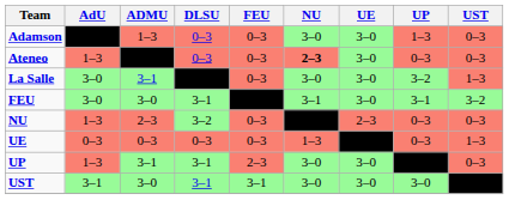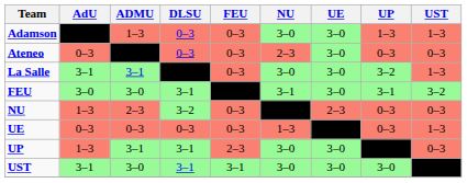 <table class=wikitable style="text-align:center;">
 <tr>
 <th width=12%>Team</th>
 <th width=11%><a href='#'>AdU</a></th>
 <th width=11%><a href='#'>ADMU</a></th>
 <th width=11%><a href='#'>DLSU</a></th>
 <th width=11%><a href='#'>FEU</a></th>
 <th width=11%><a href='#'>NU</a></th>
 <th width=11%><a href='#'>UE</a></th>
 <th width=11%><a href='#'>UP</a></th>
 <th width=11%><a href='#'>UST</a></th>
 </tr>
 <tr>
 <td style="text-align:left"><strong><a href='#'>Adamson</a></strong></td>
 <td style="background:black"></td>
 <td style="background:salmon"> 1–3</td>
 <td style="background:salmon"> <a href='#'>0–3</a></td>
 <td style="background:salmon"> 0–3</td>
 <td style="background:#98fb98"> 3–0</td>
 <td style="background:#98fb98"> 3–0</td>
 <td style="background:salmon"> 1–3</td>
-<td style="background:salmon"> 0–3</td>
+<td style="background:salmon"> 1–3</td>
 </tr>
 <tr>
 <td style="text-align:left"><strong><a href='#'>Ateneo</a></strong></td>
-<td style="background:salmon"> 1–3</td>
+<td style="background:salmon"> 0–3</td>
 <td style="background:black"></td>
 <td style="background:salmon"> <a href='#'>0–3</a></td>
 <td style="background:salmon"> 0–3</td>
-<td style="background:salmon"><strong> 2–3</strong></td>
+<td style="background:salmon"> 2–3</td>
 <td style="background:#98fb98"> 3–0</td>
 <td style="background:salmon"> 0–3</td>
 <td style="background:salmon"> 0–3</td>
 </tr>
 <tr>
 <td style="text-align:left"><strong><a href='#'>La Salle</a></strong></td>
-<td style="background:#98fb98"> 3–0</td>
+<td style="background:#98fb98"> 3–1</td>
 <td style="background:#98fb98"> <a href='#'>3–1</a></td>
 <td style="background:black"></td>
 <td style="background:salmon"> 0–3</td>
 <td style="background:#98fb98"> 3–0</td>
 <td style="background:#98fb98"> 3–0</td>
 <td style="background:#98fb98"> 3–2</td>
 <td style="background:salmon"> 1–3</td>
 </tr>
 <tr>
 <td style="text-align:left"><strong><a href='#'>FEU</a></strong></td>
 <td style="background:#98fb98"> 3–0</td>
 <td style="background:#98fb98"> 3–0</td>
 <td style="background:#98fb98"> 3–1</td>
 <td style="background:black"></td>
 <td style="background:#98fb98"> 3–1</td>
 <td style="background:#98fb98"> 3–0</td>
 <td style="background:#98fb98"> 3–1</td>
 <td style="background:#98fb98"> 3–2</td>
 </tr>
 <tr>
 <td style="text-align:left"><strong><a href='#'>NU</a></strong></td>
 <td style="background:salmon"> 1–3</td>
 <td style="background:salmon"> 2–3</td>
 <td style="background:#98fb98"> 3–2</td>
 <td style="background:salmon"> 0–3</td>
 <td style="background:black"></td>
 <td style="background:salmon"> 2–3</td>
 <td style="background:salmon"> 0–3</td>
 <td style="background:salmon"> 0–3</td>
 </tr>
 <tr>
 <td style="text-align:left"><strong><a href='#'>UE</a></strong></td>
 <td style="background:salmon"> 0–3</td>
 <td style="background:salmon"> 0–3</td>
 <td style="background:salmon"> 0–3</td>
 <td style="background:salmon"> 0–3</td>
 <td style="background:salmon"> 1–3</td>
 <td style="background:black"></td>
 <td style="background:salmon"> 0–3</td>
 <td style="background:salmon"> 1–3</td>
 </tr>
 <tr>
 <td style="text-align:left"><strong><a href='#'>UP</a></strong></td>
 <td style="background:salmon"> 1–3</td>
 <td style="background:#98fb98"> 3–1</td>
 <td style="background:#98fb98"> 3–1</td>
 <td style="background:salmon"> 2–3</td>
 <td style="background:#98fb98"> 3–0</td>
 <td style="background:#98fb98"> 3–0</td>
 <td style="background:black"></td>
 <td style="background:salmon"> 0–3</td>
 </tr>
 <tr>
 <td style="text-align:left"><strong><a href='#'>UST</a></strong></td>
 <td style="background:#98fb98"> 3–1</td>
 <td style="background:#98fb98"> 3–0</td>
 <td style="background:#98fb98"> <a href='#'>3–1</a></td>
 <td style="background:#98fb98"> 3–1</td>
 <td style="background:#98fb98"> 3–0</td>
 <td style="background:#98fb98"> 3–0</td>
 <td style="background:#98fb98"> 3–0</td>
 <td style="background:black"></td>
 </tr>
 <tr>
 </tr>
 </table>
